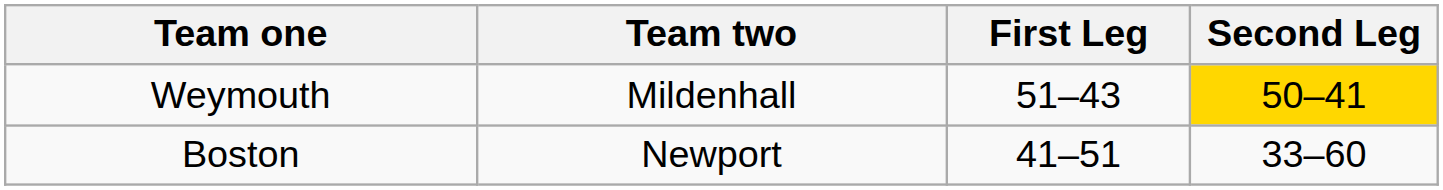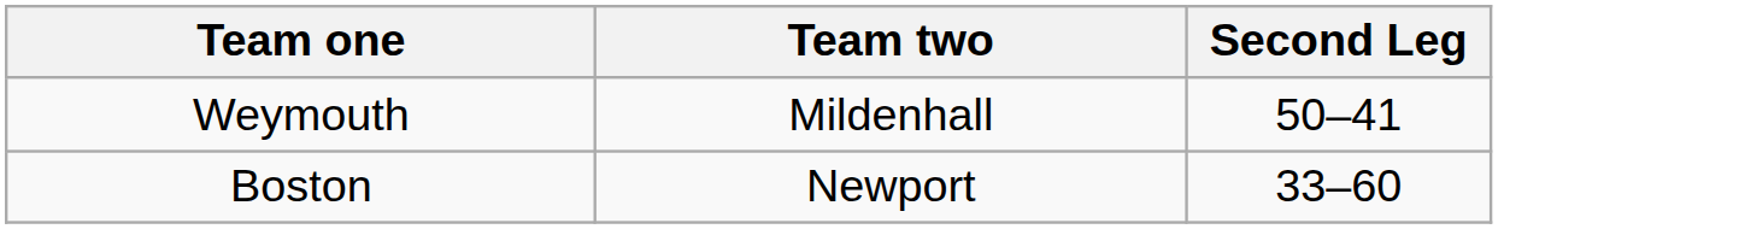 <table class="wikitable" style="text-align: center">
 <tr>
 <th width=200>Team one</th>
 <th width=200>Team two</th>
-<th width=100>First Leg</th>
 <th width=100>Second Leg</th>
 </tr>
 <tr>
 <td>Weymouth</td>
 <td>Mildenhall</td>
-<td>51–43</td>
-<td style="background: gold;">50–41</td>
+<td>50–41</td>
 </tr>
 <tr>
 <td>Boston</td>
 <td>Newport</td>
-<td>41–51</td>
 <td>33–60</td>
 </tr>
 </table>
